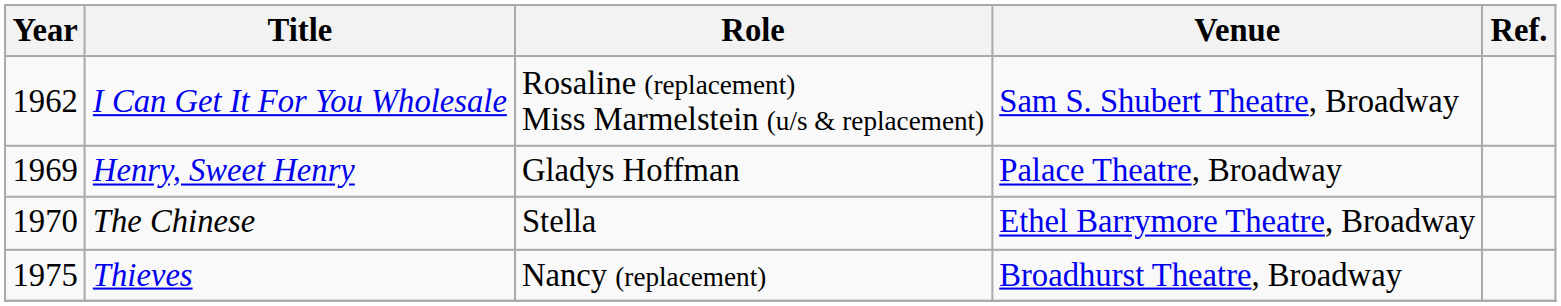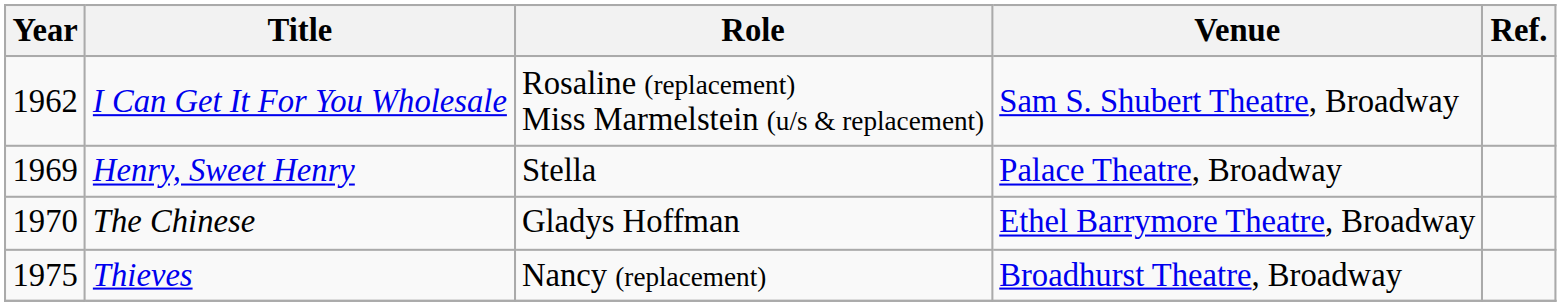 <table class="wikitable unsortable">
 <tr>
 <th>Year</th>
 <th>Title</th>
 <th>Role</th>
 <th>Venue</th>
 <th class="unsortable">Ref.</th>
 </tr>
 <tr>
 <td>1962</td>
 <td><em><a href='#'>I Can Get It For You Wholesale</a></em></td>
 <td>Rosaline  <small>(replacement)</small> <br> Miss Marmelstein  <small>(u/s & replacement)</small></td>
 <td><a href='#'>Sam S. Shubert Theatre</a>, Broadway</td>
 <td></td>
 </tr>
 <tr>
 <td>1969</td>
 <td><em><a href='#'>Henry, Sweet Henry</a></em></td>
-<td>Gladys Hoffman</td>
+<td>Stella</td>
 <td><a href='#'>Palace Theatre</a>, Broadway</td>
 <td></td>
 </tr>
 <tr>
 <td>1970</td>
 <td><em>The Chinese</em></td>
-<td>Stella</td>
+<td>Gladys Hoffman</td>
 <td><a href='#'>Ethel Barrymore Theatre</a>, Broadway</td>
 <td></td>
 </tr>
 <tr>
 <td>1975</td>
 <td><em><a href='#'>Thieves</a></em></td>
 <td>Nancy  <small>(replacement)</small></td>
 <td><a href='#'>Broadhurst Theatre</a>, Broadway</td>
 <td></td>
 </tr>
 <tr>
 </tr>
 </table>
